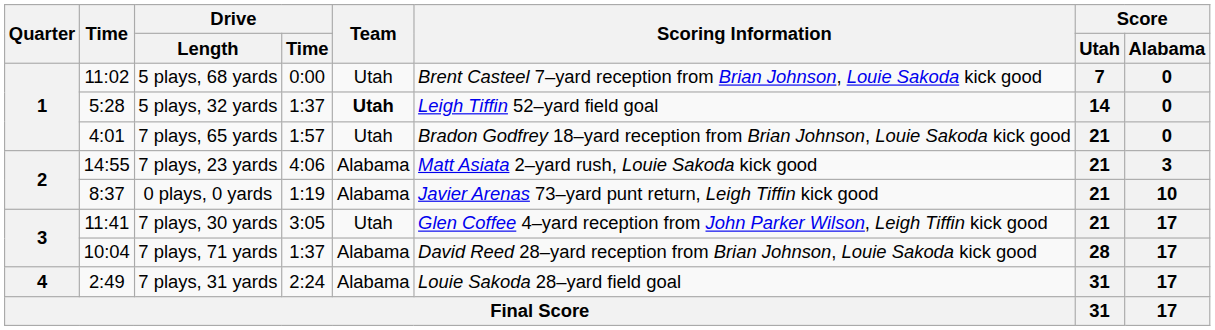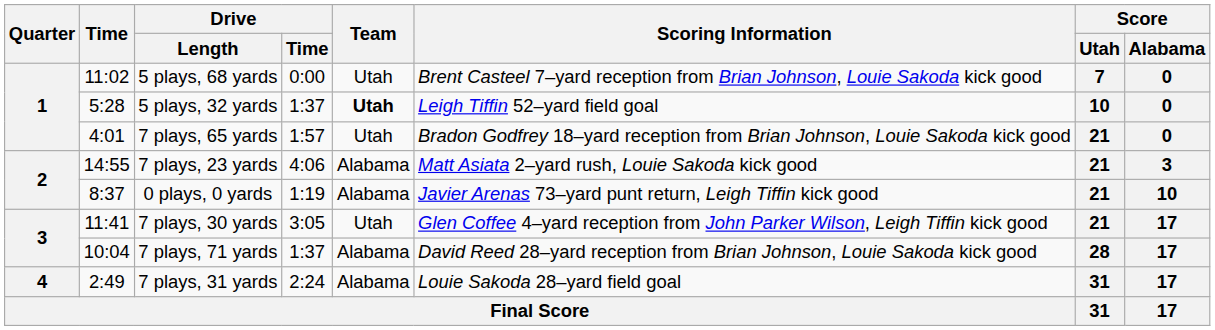 <table class=wikitable style="text-align:center;">
 <tr>
 <th rowspan=2>Quarter</th>
 <th rowspan=2>Time</th>
 <th colspan=2>Drive</th>
 <th rowspan=2>Team</th>
 <th rowspan=2>Scoring Information</th>
 <th colspan=2>Score</th>
 </tr>
 <tr>
 <th>Length</th>
 <th>Time</th>
 <th>Utah</th>
 <th>Alabama</th>
 </tr>
 <tr>
 <th rowspan=3>1</th>
 <td>11:02</td>
 <td>5 plays, 68 yards</td>
 <td>0:00</td>
 <td>Utah</td>
 <td align=left><em>Brent Casteel</em> 7–yard reception from <em><a href='#'>Brian Johnson</a></em>, <em><a href='#'>Louie Sakoda</a></em> kick good</td>
 <th>7</th>
 <th>0</th>
 </tr>
 <tr>
 <td>5:28</td>
 <td>5 plays, 32 yards</td>
 <td>1:37</td>
 <td><strong>Utah</strong></td>
 <td align=left><em><a href='#'>Leigh Tiffin</a></em> 52–yard field goal</td>
-<th>14</th>
+<th>10</th>
 <th>0</th>
 </tr>
 <tr>
 <td>4:01</td>
 <td>7 plays, 65 yards</td>
 <td>1:57</td>
 <td>Utah</td>
 <td align=left><em>Bradon Godfrey</em> 18–yard reception from <em>Brian Johnson</em>, <em>Louie Sakoda</em> kick good</td>
 <th>21</th>
 <th>0</th>
 </tr>
 <tr>
 <th rowspan=2>2</th>
 <td>14:55</td>
 <td>7 plays, 23 yards</td>
 <td>4:06</td>
 <td>Alabama</td>
 <td align=left><em><a href='#'>Matt Asiata</a></em> 2–yard rush, <em>Louie Sakoda</em> kick good</td>
 <th>21</th>
 <th>3</th>
 </tr>
 <tr>
 <td>8:37</td>
 <td>0 plays, 0 yards</td>
 <td>1:19</td>
 <td>Alabama</td>
 <td align=left><em><a href='#'>Javier Arenas</a></em> 73–yard punt return, <em>Leigh Tiffin</em> kick good</td>
 <th>21</th>
 <th>10</th>
 </tr>
 <tr>
 <th rowspan=2>3</th>
 <td>11:41</td>
 <td>7 plays, 30 yards</td>
 <td>3:05</td>
 <td>Utah</td>
 <td align=left><em><a href='#'>Glen Coffee</a></em> 4–yard reception from <em><a href='#'>John Parker Wilson</a></em>, <em>Leigh Tiffin</em> kick good</td>
 <th>21</th>
 <th>17</th>
 </tr>
 <tr>
 <td>10:04</td>
 <td>7 plays, 71 yards</td>
 <td>1:37</td>
 <td>Alabama</td>
 <td align=left><em>David Reed</em> 28–yard reception from <em>Brian Johnson</em>, <em>Louie Sakoda</em> kick good</td>
 <th>28</th>
 <th>17</th>
 </tr>
 <tr>
 <th rowspan=1>4</th>
 <td>2:49</td>
 <td>7 plays, 31 yards</td>
 <td>2:24</td>
 <td>Alabama</td>
 <td align=left><em>Louie Sakoda</em> 28–yard field goal</td>
 <th>31</th>
 <th>17</th>
 </tr>
 <tr>
 <th colspan=6>Final Score</th>
 <th>31</th>
 <th>17</th>
 </tr>
 </table>
